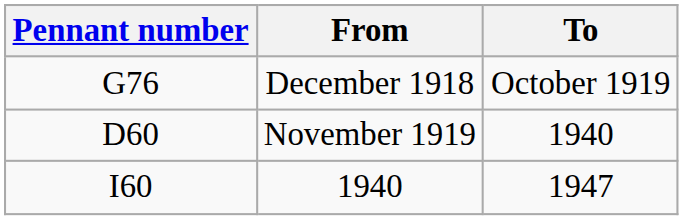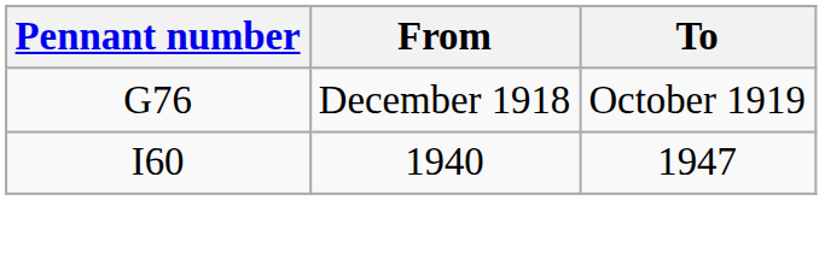 <table class="wikitable" style="text-align:center">
 <tr>
 <th><a href='#'>Pennant number</a></th>
 <th>From</th>
 <th>To</th>
 </tr>
 <tr>
 <td>G76</td>
 <td>December 1918</td>
 <td>October 1919</td>
 </tr>
 <tr>
-<td>D60</td>
-<td>November 1919</td>
-<td>1940</td>
-</tr>
-<tr>
 <td>I60</td>
 <td>1940</td>
 <td>1947</td>
 </tr>
 </table>
